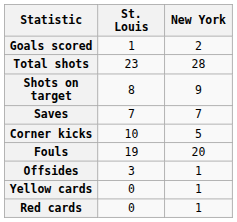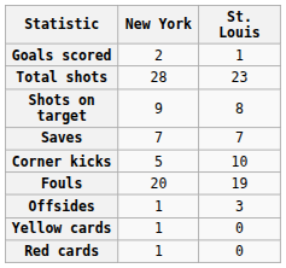 <table class="wikitable plainrowheaders" style="text-align:center">
 <tr>
 <th scope=col width=100>Statistic</th>
+<th scope=col width=70>New York</th>
 <th scope=col width=70>St. Louis</th>
-<th scope=col width=70>New York</th>
 </tr>
 <tr>
 <th scope=row>Goals scored</th>
+<td>2</td>
 <td>1</td>
-<td>2</td>
 </tr>
 <tr>
 <th scope=row>Total shots</th>
+<td>28</td>
 <td>23</td>
-<td>28</td>
 </tr>
 <tr>
 <th scope=row>Shots on target</th>
+<td>9</td>
 <td>8</td>
-<td>9</td>
 </tr>
 <tr>
 <th scope=row>Saves</th>
 <td>7</td>
 <td>7</td>
 </tr>
 <tr>
 <th scope=row>Corner kicks</th>
+<td>5</td>
 <td>10</td>
-<td>5</td>
 </tr>
 <tr>
 <th scope=row>Fouls</th>
+<td>20</td>
 <td>19</td>
-<td>20</td>
 </tr>
 <tr>
 <th scope=row>Offsides</th>
+<td>1</td>
 <td>3</td>
-<td>1</td>
 </tr>
 <tr>
 <th scope=row>Yellow cards</th>
+<td>1</td>
 <td>0</td>
-<td>1</td>
 </tr>
 <tr>
 <th scope=row>Red cards</th>
+<td>1</td>
 <td>0</td>
-<td>1</td>
 </tr>
 </table>
